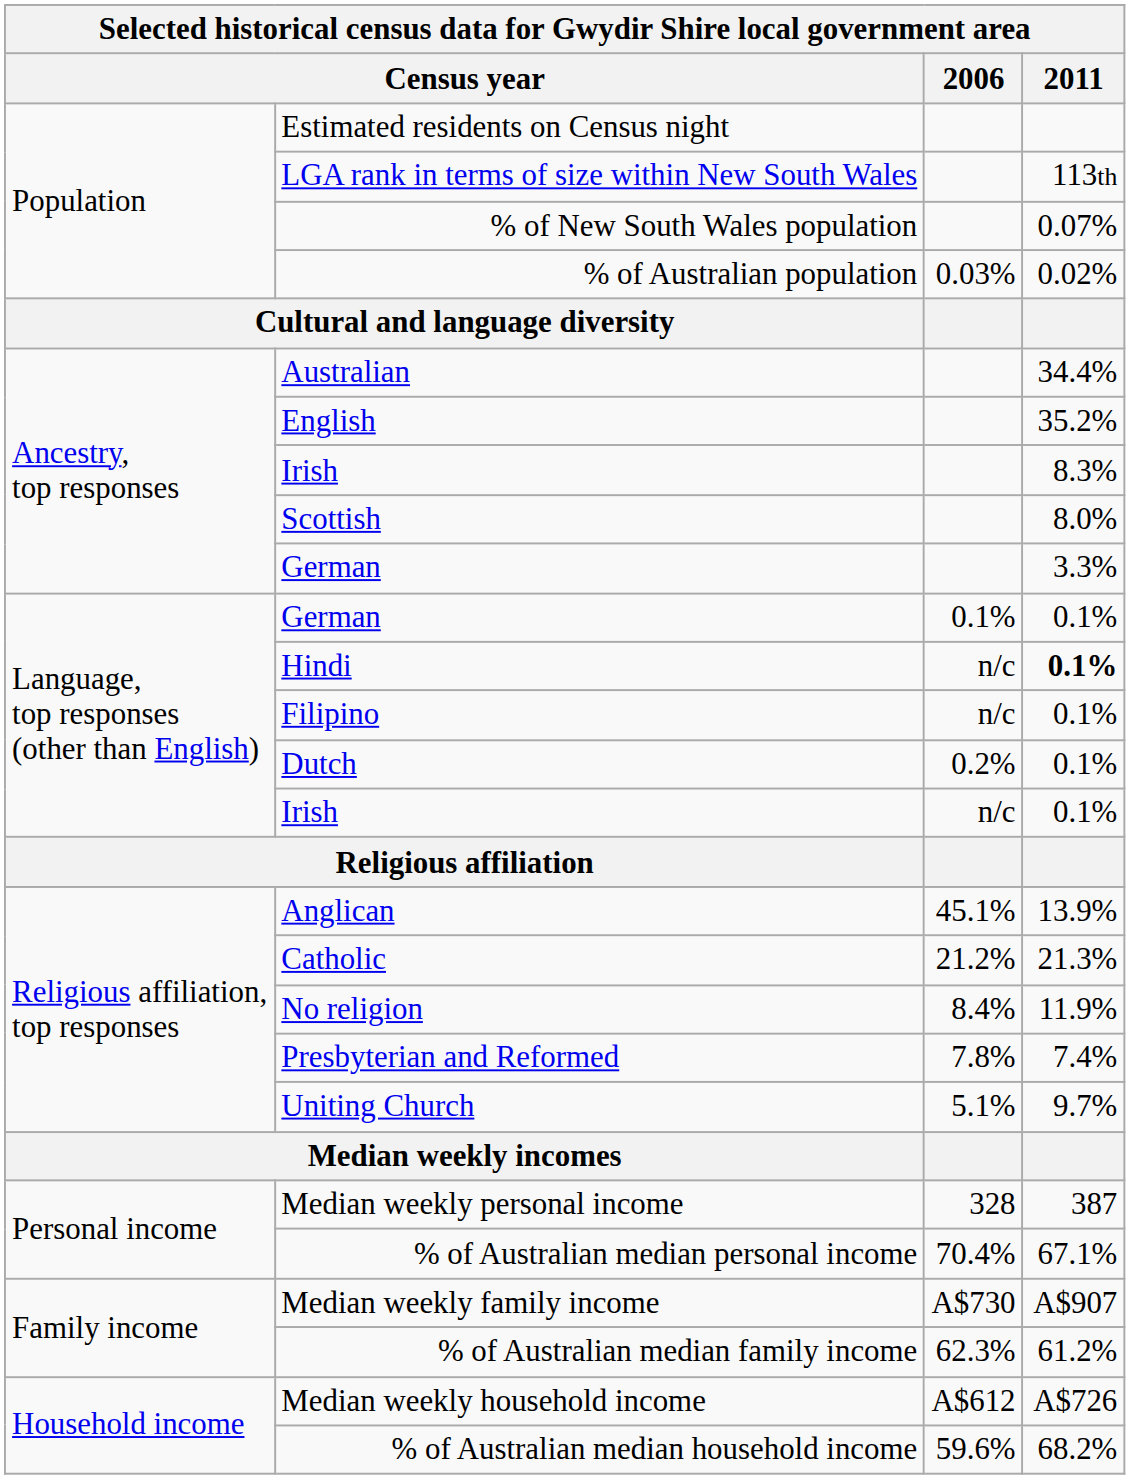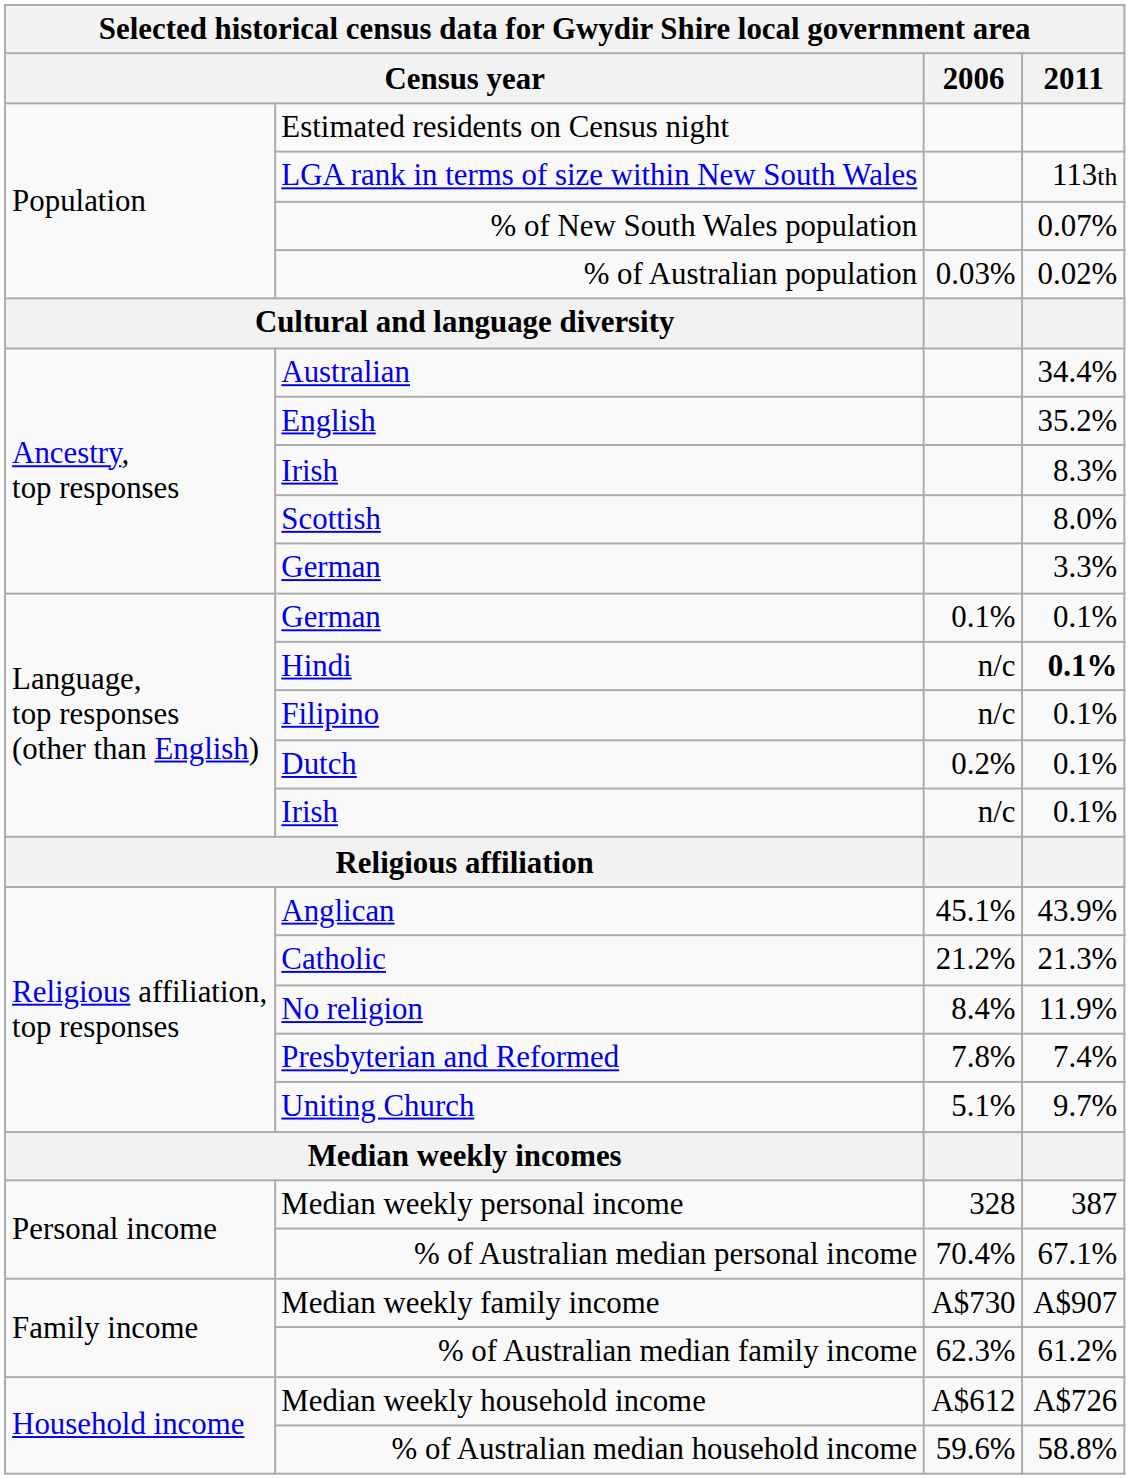 <table class="wikitable">
 <tr>
 <th colspan=6>Selected historical census data for Gwydir Shire local government area</th>
 </tr>
 <tr>
 <th colspan=3>Census year</th>
 <th>2006</th>
 <th>2011</th>
 </tr>
 <tr>
 <td rowspan=4 colspan="2">Population</td>
 <td>Estimated residents on Census night</td>
 <td align="right"></td>
 <td align="right"> </td>
 </tr>
 <tr>
 <td align="right"><a href='#'>LGA rank in terms of size within New South Wales</a></td>
 <td align="right"><small></small></td>
 <td align="right">113<small>th</small></td>
 </tr>
 <tr>
 <td align="right">% of New South Wales population</td>
 <td align="right"></td>
 <td align="right">0.07%</td>
 </tr>
 <tr>
 <td align="right">% of Australian population</td>
 <td align="right">0.03%</td>
 <td align="right"> 0.02%</td>
 </tr>
 <tr>
 <th colspan=3>Cultural and language diversity</th>
 <th></th>
 <th></th>
 </tr>
 <tr>
 <td rowspan=5 colspan=2><a href='#'>Ancestry</a>,<br>top responses</td>
 <td><a href='#'>Australian</a></td>
 <td align="right"></td>
 <td align="right">34.4%</td>
 </tr>
 <tr>
 <td><a href='#'>English</a></td>
 <td align="right"></td>
 <td align="right">35.2%</td>
 </tr>
 <tr>
 <td><a href='#'>Irish</a></td>
 <td align="right"></td>
 <td align="right">8.3%</td>
 </tr>
 <tr>
 <td><a href='#'>Scottish</a></td>
 <td align="right"></td>
 <td align="right">8.0%</td>
 </tr>
 <tr>
 <td><a href='#'>German</a></td>
 <td align="right"></td>
 <td align="right">3.3%</td>
 </tr>
 <tr>
 <td rowspan=5 colspan=2>Language,<br>top responses<br>(other than <a href='#'>English</a>)</td>
 <td><a href='#'>German</a></td>
 <td align="right">0.1%</td>
 <td align="right"> 0.1%</td>
 </tr>
 <tr>
 <td><a href='#'>Hindi</a></td>
 <td align="right">n/c</td>
 <td align="right"><strong> 0.1%</strong></td>
 </tr>
 <tr>
 <td><a href='#'>Filipino</a></td>
 <td align="right">n/c</td>
 <td align="right"> 0.1%</td>
 </tr>
 <tr>
 <td><a href='#'>Dutch</a></td>
 <td align="right">0.2%</td>
 <td align="right"> 0.1%</td>
 </tr>
 <tr>
 <td><a href='#'>Irish</a></td>
 <td align="right">n/c</td>
 <td align="right"> 0.1%</td>
 </tr>
 <tr>
 <th colspan=3>Religious affiliation</th>
 <th></th>
 <th></th>
 </tr>
 <tr>
 <td rowspan=5 colspan=2><a href='#'>Religious</a> affiliation,<br>top responses</td>
 <td><a href='#'>Anglican</a></td>
 <td align="right">45.1%</td>
-<td align="right"> 13.9%</td>
+<td align="right"> 43.9%</td>
 </tr>
 <tr>
 <td><a href='#'>Catholic</a></td>
 <td align="right">21.2%</td>
 <td align="right"> 21.3%</td>
 </tr>
 <tr>
 <td><a href='#'>No religion</a></td>
 <td align="right">8.4%</td>
 <td align="right"> 11.9%</td>
 </tr>
 <tr>
 <td><a href='#'>Presbyterian and Reformed</a></td>
 <td align="right">7.8%</td>
 <td align="right"> 7.4%</td>
 </tr>
 <tr>
 <td><a href='#'>Uniting Church</a></td>
 <td align="right">5.1%</td>
 <td align="right"> 9.7%</td>
 </tr>
 <tr>
 <th colspan=3>Median weekly incomes</th>
 <th></th>
 <th></th>
 </tr>
 <tr>
 <td rowspan=2 colspan=2>Personal income</td>
 <td>Median weekly personal income</td>
 <td align="right">328</td>
 <td align="right">387</td>
 </tr>
 <tr>
 <td align="right">% of Australian median personal income</td>
 <td align="right">70.4%</td>
 <td align="right"> 67.1%</td>
 </tr>
 <tr>
 <td rowspan=2 colspan=2>Family income</td>
 <td>Median weekly family income</td>
 <td align="right">A$730</td>
 <td align="right">A$907</td>
 </tr>
 <tr>
 <td align="right">% of Australian median family income</td>
 <td align="right">62.3%</td>
 <td align="right"> 61.2%</td>
 </tr>
 <tr>
 <td rowspan=2 colspan=2><a href='#'>Household income</a></td>
 <td>Median weekly household income</td>
 <td align="right">A$612</td>
 <td align="right">A$726</td>
 </tr>
 <tr>
 <td align="right">% of Australian median household income</td>
 <td align="right">59.6%</td>
-<td align="right"> 68.2%</td>
+<td align="right"> 58.8%</td>
 </tr>
 </table>
